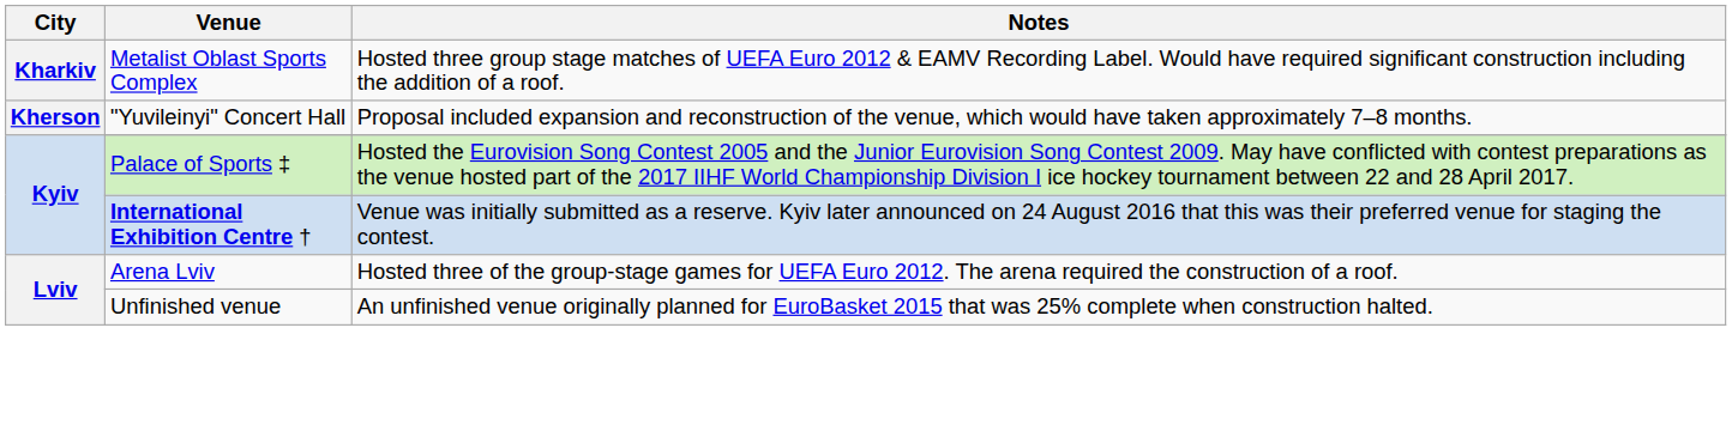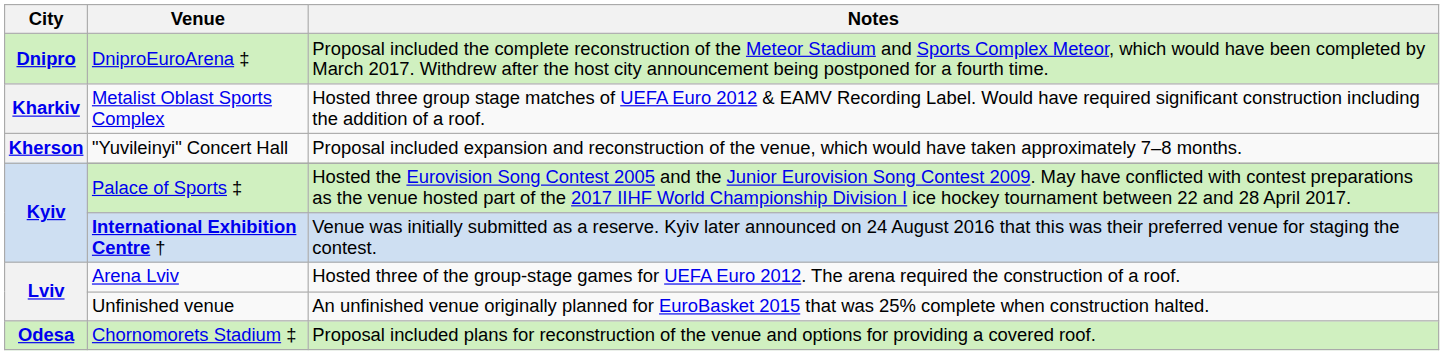 <table class="wikitable plainrowheaders">
 <tr>
 <th scope="col">City</th>
 <th scope="col">Venue </th>
 <th scope="col">Notes</th>
+</tr>
+<tr style="background:#D0F0C0;">
+<th scope="row" style="background:#D0F0C0;"><a href='#'>Dnipro</a></th>
+<td><a href='#'>DniproEuroArena</a> ‡</td>
+<td>Proposal included the complete reconstruction of the <a href='#'>Meteor Stadium</a> and <a href='#'>Sports Complex Meteor</a>, which would have been completed by March 2017. Withdrew after the host city announcement being postponed for a fourth time.</td>
 </tr>
 <tr>
 <th scope="row"><a href='#'>Kharkiv</a></th>
 <td><a href='#'>Metalist Oblast Sports Complex</a></td>
 <td>Hosted three group stage matches of <a href='#'>UEFA Euro 2012</a> & EAMV Recording Label. Would have required significant construction including the addition of a roof.</td>
 </tr>
 <tr>
 <th scope="row"><a href='#'>Kherson</a></th>
 <td>"Yuvileinyi" Concert Hall</td>
 <td>Proposal included expansion and reconstruction of the venue, which would have taken approximately 7–8 months.</td>
 </tr>
 <tr style="background:#CEDFF2;">
 <th scope="row" style="background:#CEDFF2; font-weight:bold;" rowspan="3"><a href='#'>Kyiv</a></th>
 </tr>
 <tr style="background:#D0F0C0;">
 <td><a href='#'>Palace of Sports</a> ‡</td>
 <td>Hosted the <a href='#'>Eurovision Song Contest 2005</a> and the <a href='#'>Junior Eurovision Song Contest 2009</a>. May have conflicted with contest preparations as the venue hosted part of the <a href='#'>2017 IIHF World Championship Division I</a> ice hockey tournament between 22 and 28 April 2017.</td>
 </tr>
 <tr style="background:#CEDFF2;">
 <td><strong><a href='#'>International Exhibition Centre</a></strong> †</td>
 <td>Venue was initially submitted as a reserve. Kyiv later announced on 24 August 2016 that this was their preferred venue for staging the contest.</td>
 </tr>
 <tr>
 <th scope="row" rowspan="2"><a href='#'>Lviv</a></th>
 <td><a href='#'>Arena Lviv</a></td>
 <td>Hosted three of the group-stage games for <a href='#'>UEFA Euro 2012</a>. The arena required the construction of a roof.</td>
 </tr>
 <tr>
 <td>Unfinished venue</td>
 <td>An unfinished venue originally planned for <a href='#'>EuroBasket 2015</a> that was 25% complete when construction halted.</td>
 </tr>
+<tr style="background:#D0F0C0;">
+<th scope="row" style="background:#D0F0C0;"><a href='#'>Odesa</a></th>
+<td><a href='#'>Chornomorets Stadium</a> ‡</td>
+<td>Proposal included plans for reconstruction of the venue and options for providing a covered roof.</td>
+</tr>
 </table>
